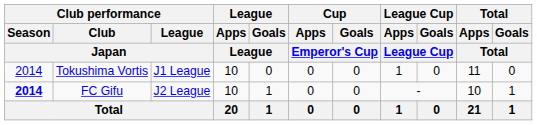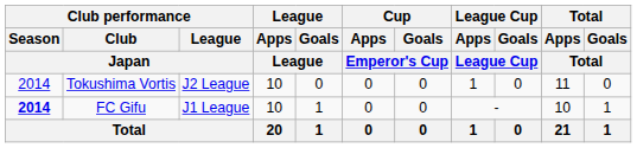 <table class="wikitable" style="text-align:center;">
 <tr>
 <th colspan=3>Club performance</th>
 <th colspan=2>League</th>
 <th colspan=2>Cup</th>
 <th colspan=2>League Cup</th>
 <th colspan=2>Total</th>
 </tr>
 <tr>
 <th>Season</th>
 <th>Club</th>
 <th>League</th>
 <th>Apps</th>
 <th>Goals</th>
 <th>Apps</th>
 <th>Goals</th>
 <th>Apps</th>
 <th>Goals</th>
 <th>Apps</th>
 <th>Goals</th>
 </tr>
 <tr>
 <th colspan=3>Japan</th>
 <th colspan=2>League</th>
 <th colspan=2><a href='#'>Emperor's Cup</a></th>
 <th colspan=2><a href='#'>League Cup</a></th>
 <th colspan=2>Total</th>
 </tr>
 <tr>
 <td><a href='#'>2014</a></td>
 <td><a href='#'>Tokushima Vortis</a></td>
-<td><a href='#'>J1 League</a></td>
+<td><a href='#'>J2 League</a></td>
 <td>10</td>
 <td>0</td>
 <td>0</td>
 <td>0</td>
 <td>1</td>
 <td>0</td>
 <td>11</td>
 <td>0</td>
 </tr>
 <tr>
 <td><strong><a href='#'>2014</a></strong></td>
 <td><a href='#'>FC Gifu</a></td>
-<td><a href='#'>J2 League</a></td>
+<td><a href='#'>J1 League</a></td>
 <td>10</td>
 <td>1</td>
 <td>0</td>
 <td>0</td>
 <td colspan=2>-</td>
 <td>10</td>
 <td>1</td>
 </tr>
 <tr>
 <th colspan=3>Total</th>
 <th>20</th>
 <th>1</th>
 <th>0</th>
 <th>0</th>
 <th>1</th>
 <th>0</th>
 <th>21</th>
 <th>1</th>
 </tr>
 </table>
